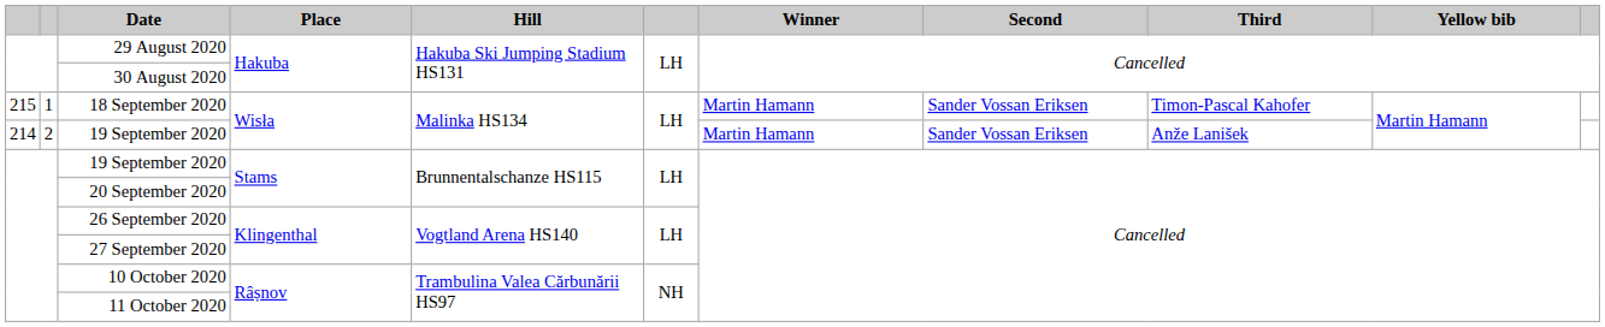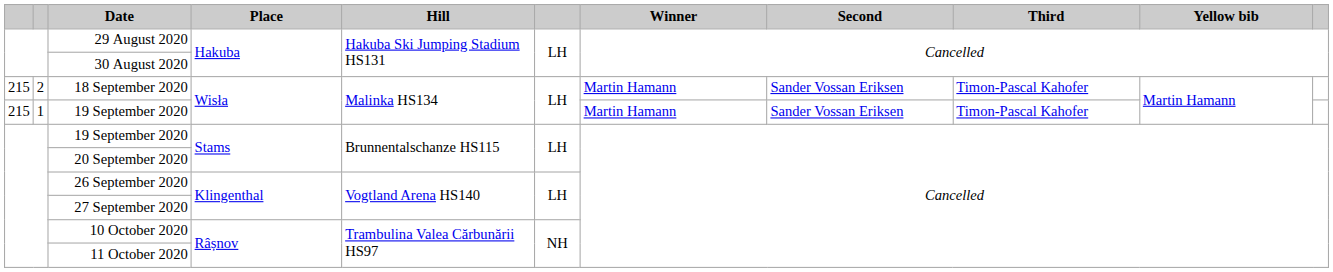 <table class="wikitable plainrowheaders" style="background:#fff; font-size:86%; line-height:16px; border:grey solid 1px; border-collapse:collapse;">
 <tr style="background:#ccc; text-align:center;">
 <th scope="col" style="background:#ccc; width=30 px;"></th>
 <th scope="col" style="background:#ccc; width=45 px;"></th>
 <th scope="col" style="background:#ccc; width:140px;">Date</th>
 <th scope="col" style="background:#ccc; width:150px;">Place</th>
 <th scope="col" style="background:#ccc; width:190px;">Hill</th>
 <th scope="col" style="background:#ccc; width:40px;"></th>
 <th scope="col" style="background:#ccc; width:195px;">Winner</th>
 <th scope="col" style="background:#ccc; width:195px;">Second</th>
 <th scope="col" style="background:#ccc; width:195px;">Third</th>
 <th scope="col" style="background:#ccc; width:180px;">Yellow bib</th>
 <th scope="col" style="background:#ccc; width:10px;"></th>
 </tr>
 <tr>
 <td rowspan=2 colspan=2></td>
 <td align=right>29 August 2020</td>
 <td rowspan=2> <a href='#'>Hakuba</a></td>
 <td rowspan=2><a href='#'>Hakuba Ski Jumping Stadium</a> HS131</td>
 <td rowspan=2 align=center>LH</td>
 <td colspan=5 rowspan=2 align=center><em>Cancelled</em></td>
 </tr>
 <tr>
 <td align=right>30 August 2020</td>
 </tr>
 <tr>
 <td align=center>215</td>
-<td align=center>1</td>
+<td align=center>2</td>
 <td align=right>18 September 2020</td>
 <td rowspan=2> <a href='#'>Wisła</a></td>
 <td rowspan=2><a href='#'>Malinka</a> HS134</td>
 <td rowspan=2 align=center>LH</td>
 <td> <a href='#'>Martin Hamann</a></td>
 <td> <a href='#'>Sander Vossan Eriksen</a></td>
 <td> <a href='#'>Timon-Pascal Kahofer</a></td>
 <td rowspan=2> <a href='#'>Martin Hamann</a></td>
 <td align=center></td>
 </tr>
 <tr>
-<td align=center>214</td>
-<td align=center>2</td>
+<td align=center>215</td>
+<td align=center>1</td>
 <td align=right>19 September 2020</td>
 <td> <a href='#'>Martin Hamann</a></td>
 <td> <a href='#'>Sander Vossan Eriksen</a></td>
-<td> <a href='#'>Anže Lanišek</a></td>
+<td> <a href='#'>Timon-Pascal Kahofer</a></td>
 <td align=center></td>
 </tr>
 <tr>
 <td rowspan=6 colspan=2></td>
 <td align=right>19 September 2020</td>
 <td rowspan=2> <a href='#'>Stams</a></td>
 <td rowspan=2>Brunnentalschanze HS115</td>
 <td rowspan=2 align=center>LH</td>
 <td colspan=5 rowspan=6 align=center><em>Cancelled</em></td>
 </tr>
 <tr>
 <td align=right>20 September 2020</td>
 </tr>
 <tr>
 <td align=right>26 September 2020</td>
 <td rowspan=2> <a href='#'>Klingenthal</a></td>
 <td rowspan=2><a href='#'>Vogtland Arena</a> HS140</td>
 <td rowspan=2 align=center>LH</td>
 </tr>
 <tr>
 <td align=right>27 September 2020</td>
 </tr>
 <tr>
 <td align=right>10 October 2020</td>
 <td rowspan=2> <a href='#'>Râșnov</a></td>
 <td rowspan=2><a href='#'>Trambulina Valea Cărbunării</a> HS97</td>
 <td rowspan=2 align=center>NH</td>
 </tr>
 <tr>
 <td align=right>11 October 2020</td>
 </tr>
 </table>
